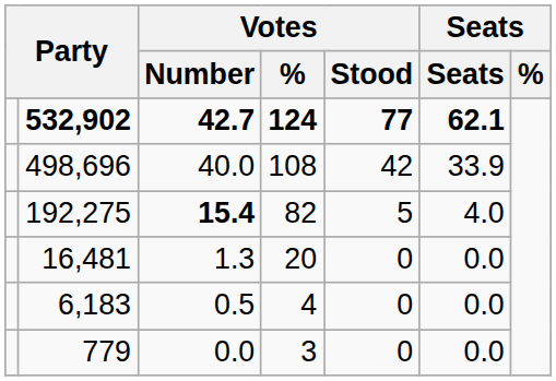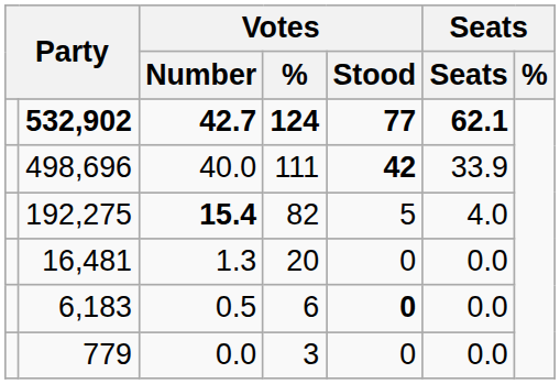 <table class="wikitable sortable" style="text-align:right;" style="font-size:95%">
 <tr>
 <th style="vertical-align:center;" rowspan="2" colspan="2">Party</th>
 <th style="text-align:center;" colspan="3">Votes</th>
 <th style="text-align:center;" colspan="4">Seats</th>
 </tr>
 <tr style="text-align: right">
 <th align=center>Number</th>
 <th align=center>%</th>
 <th align=center>Stood</th>
 <th align=center>Seats</th>
 <th align=center>%</th>
 </tr>
 <tr>
 <td></td>
 <td align="right"><strong>532,902</strong></td>
 <td align="right"><strong>42.7</strong></td>
 <td align="right"><strong>124</strong></td>
 <td align="right"><strong>77</strong></td>
 <td align="right"><strong>62.1</strong></td>
 </tr>
 <tr>
 <td></td>
 <td align="right">498,696</td>
 <td align="right">40.0</td>
-<td align="right">108</td>
-<td align="right">42</td>
+<td align="right">111</td>
+<td align="right"><strong>42</strong></td>
 <td align="right">33.9</td>
 </tr>
 <tr>
 <td></td>
 <td align="right">192,275</td>
 <td align="right"><strong>15.4</strong></td>
 <td align="right">82</td>
 <td align="right">5</td>
 <td align="right">4.0</td>
 </tr>
 <tr>
 <td></td>
 <td align="right">16,481</td>
 <td align="right">1.3</td>
 <td align="right">20</td>
 <td align="right">0</td>
 <td align="right">0.0</td>
 </tr>
 <tr>
 <td></td>
 <td align="right">6,183</td>
 <td align="right">0.5</td>
-<td align="right">4</td>
-<td align="right">0</td>
+<td align="right">6</td>
+<td align="right"><strong>0</strong></td>
 <td align="right">0.0</td>
 </tr>
 <tr>
 <td></td>
 <td align="right">779</td>
 <td align="right">0.0</td>
 <td align="right">3</td>
 <td align="right">0</td>
 <td align="right">0.0</td>
 </tr>
 </table>
